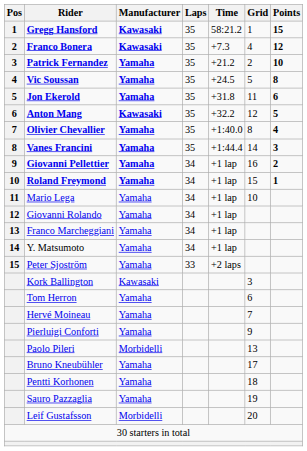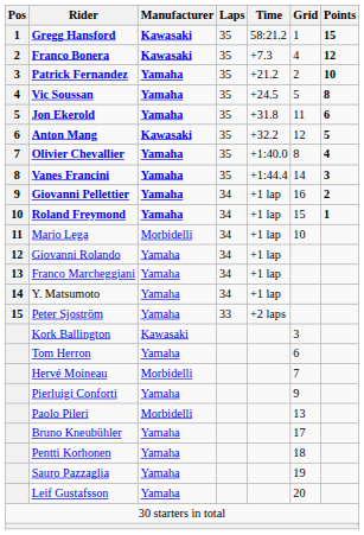 <table class="wikitable" style="font-size: 95%;">
 <tr>
 <th>Pos</th>
 <th>Rider</th>
 <th>Manufacturer</th>
 <th>Laps</th>
 <th>Time</th>
 <th>Grid</th>
 <th>Points</th>
 </tr>
 <tr>
 <th>1</th>
 <td> <strong><a href='#'>Gregg Hansford</a></strong></td>
 <td><strong><a href='#'>Kawasaki</a></strong></td>
 <td>35</td>
 <td>58:21.2</td>
 <td>1</td>
 <td><strong>15</strong></td>
 </tr>
 <tr>
 <th>2</th>
 <td> <strong><a href='#'>Franco Bonera</a></strong></td>
 <td><strong><a href='#'>Kawasaki</a></strong></td>
 <td>35</td>
 <td>+7.3</td>
 <td>4</td>
 <td><strong>12</strong></td>
 </tr>
 <tr>
 <th>3</th>
 <td> <strong><a href='#'>Patrick Fernandez</a></strong></td>
 <td><strong><a href='#'>Yamaha</a></strong></td>
 <td>35</td>
 <td>+21.2</td>
 <td>2</td>
 <td><strong>10</strong></td>
 </tr>
 <tr>
 <th>4</th>
 <td> <strong><a href='#'>Vic Soussan</a></strong></td>
 <td><strong><a href='#'>Yamaha</a></strong></td>
 <td>35</td>
 <td>+24.5</td>
 <td>5</td>
 <td><strong>8</strong></td>
 </tr>
 <tr>
 <th>5</th>
 <td> <strong><a href='#'>Jon Ekerold</a></strong></td>
 <td><strong><a href='#'>Yamaha</a></strong></td>
 <td>35</td>
 <td>+31.8</td>
 <td>11</td>
 <td><strong>6</strong></td>
 </tr>
 <tr>
 <th>6</th>
 <td> <strong><a href='#'>Anton Mang</a></strong></td>
 <td><strong><a href='#'>Kawasaki</a></strong></td>
 <td>35</td>
 <td>+32.2</td>
 <td>12</td>
 <td><strong>5</strong></td>
 </tr>
 <tr>
 <th>7</th>
 <td> <strong><a href='#'>Olivier Chevallier</a></strong></td>
 <td><strong><a href='#'>Yamaha</a></strong></td>
 <td>35</td>
 <td>+1:40.0</td>
 <td>8</td>
 <td><strong>4</strong></td>
 </tr>
 <tr>
 <th>8</th>
 <td> <strong><a href='#'>Vanes Francini</a></strong></td>
 <td><strong><a href='#'>Yamaha</a></strong></td>
 <td>35</td>
 <td>+1:44.4</td>
 <td>14</td>
 <td><strong>3</strong></td>
 </tr>
 <tr>
 <th>9</th>
 <td> <strong><a href='#'>Giovanni Pellettier</a></strong></td>
 <td><strong><a href='#'>Yamaha</a></strong></td>
 <td>34</td>
 <td>+1 lap</td>
 <td>16</td>
 <td><strong>2</strong></td>
 </tr>
 <tr>
 <th>10</th>
 <td> <strong><a href='#'>Roland Freymond</a></strong></td>
 <td><strong><a href='#'>Yamaha</a></strong></td>
 <td>34</td>
 <td>+1 lap</td>
 <td>15</td>
 <td><strong>1</strong></td>
 </tr>
 <tr>
 <th>11</th>
 <td> <a href='#'>Mario Lega</a></td>
-<td><a href='#'>Yamaha</a></td>
+<td><a href='#'>Morbidelli</a></td>
 <td>34</td>
 <td>+1 lap</td>
 <td>10</td>
 <td></td>
 </tr>
 <tr>
 <th>12</th>
 <td> <a href='#'>Giovanni Rolando</a></td>
 <td><a href='#'>Yamaha</a></td>
 <td>34</td>
 <td>+1 lap</td>
 <td></td>
 <td></td>
 </tr>
 <tr>
 <th>13</th>
 <td> <a href='#'>Franco Marcheggiani</a></td>
 <td><a href='#'>Yamaha</a></td>
 <td>34</td>
 <td>+1 lap</td>
 <td></td>
 <td></td>
 </tr>
 <tr>
 <th>14</th>
 <td> Y. Matsumoto</td>
 <td><a href='#'>Yamaha</a></td>
 <td>34</td>
 <td>+1 lap</td>
 <td></td>
 <td></td>
 </tr>
 <tr>
 <th>15</th>
 <td> <a href='#'>Peter Sjoström</a></td>
 <td><a href='#'>Yamaha</a></td>
 <td>33</td>
 <td>+2 laps</td>
 <td></td>
 <td></td>
 </tr>
 <tr>
 <th></th>
 <td> <a href='#'>Kork Ballington</a></td>
 <td><a href='#'>Kawasaki</a></td>
 <td></td>
 <td></td>
 <td>3</td>
 <td></td>
 </tr>
 <tr>
 <th></th>
 <td> <a href='#'>Tom Herron</a></td>
 <td><a href='#'>Yamaha</a></td>
 <td></td>
 <td></td>
 <td>6</td>
 <td></td>
 </tr>
 <tr>
 <th></th>
 <td> <a href='#'>Hervé Moineau</a></td>
-<td><a href='#'>Yamaha</a></td>
+<td><a href='#'>Morbidelli</a></td>
 <td></td>
 <td></td>
 <td>7</td>
 <td></td>
 </tr>
 <tr>
 <th></th>
 <td> <a href='#'>Pierluigi Conforti</a></td>
 <td><a href='#'>Yamaha</a></td>
 <td></td>
 <td></td>
 <td>9</td>
 <td></td>
 </tr>
 <tr>
 <th></th>
 <td> <a href='#'>Paolo Pileri</a></td>
 <td><a href='#'>Morbidelli</a></td>
 <td></td>
 <td></td>
 <td>13</td>
 <td></td>
 </tr>
 <tr>
 <th></th>
 <td> <a href='#'>Bruno Kneubühler</a></td>
 <td><a href='#'>Yamaha</a></td>
 <td></td>
 <td></td>
 <td>17</td>
 <td></td>
 </tr>
 <tr>
 <th></th>
 <td> <a href='#'>Pentti Korhonen</a></td>
 <td><a href='#'>Yamaha</a></td>
 <td></td>
 <td></td>
 <td>18</td>
 <td></td>
 </tr>
 <tr>
 <th></th>
 <td> <a href='#'>Sauro Pazzaglia</a></td>
 <td><a href='#'>Yamaha</a></td>
 <td></td>
 <td></td>
 <td>19</td>
 <td></td>
 </tr>
 <tr>
 <th></th>
 <td> <a href='#'>Leif Gustafsson</a></td>
-<td><a href='#'>Morbidelli</a></td>
+<td><a href='#'>Yamaha</a></td>
 <td></td>
 <td></td>
 <td>20</td>
 <td></td>
 </tr>
 <tr>
 <td colspan=7 align=center>30 starters in total</td>
 </tr>
 <tr>
 <th colspan=7></th>
 </tr>
 </table>
